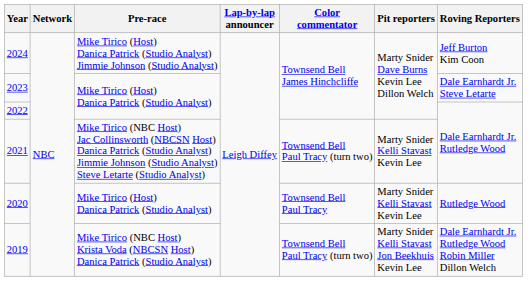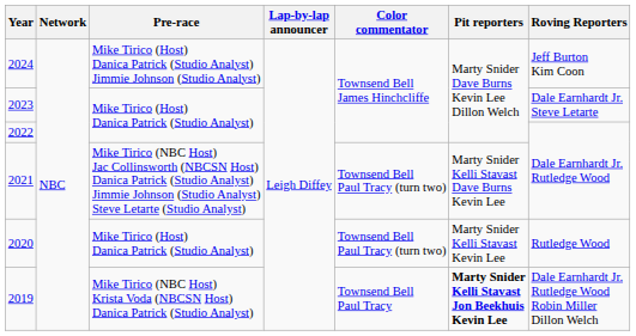 <table class="wikitable">
 <tr style="background:#efefef;">
 <th>Year</th>
 <th>Network</th>
 <th>Pre-race</th>
 <th><a href='#'>Lap-by-lap</a><br>announcer</th>
 <th><a href='#'>Color<br>commentator</a></th>
 <th>Pit reporters</th>
 <th>Roving Reporters</th>
 </tr>
 <tr>
 <td><a href='#'>2024</a></td>
 <td rowspan=6><a href='#'>NBC</a></td>
 <td><a href='#'>Mike Tirico</a> (<a href='#'>Host</a>)<br><a href='#'>Danica Patrick</a> (<a href='#'>Studio Analyst</a>)<br><a href='#'>Jimmie Johnson</a> (<a href='#'>Studio Analyst</a>)</td>
 <td rowspan=6><a href='#'>Leigh Diffey</a></td>
 <td rowspan=3><a href='#'>Townsend Bell</a><br><a href='#'>James Hinchcliffe</a></td>
 <td rowspan=3>Marty Snider<br><a href='#'>Dave Burns</a><br>Kevin Lee<br>Dillon Welch</td>
 <td><a href='#'>Jeff Burton</a><br>Kim Coon</td>
 </tr>
 <tr>
 <td><a href='#'>2023</a></td>
 <td rowspan=2><a href='#'>Mike Tirico</a> (<a href='#'>Host</a>)<br><a href='#'>Danica Patrick</a> (<a href='#'>Studio Analyst</a>)</td>
 <td><a href='#'>Dale Earnhardt Jr.</a><br><a href='#'>Steve Letarte</a></td>
 </tr>
 <tr>
 <td><a href='#'>2022</a></td>
 <td rowspan=2><a href='#'>Dale Earnhardt Jr.</a><br><a href='#'>Rutledge Wood</a></td>
 </tr>
 <tr>
 <td><a href='#'>2021</a></td>
 <td><a href='#'>Mike Tirico</a> (NBC <a href='#'>Host</a>)<br><a href='#'>Jac Collinsworth</a> (<a href='#'>NBCSN</a> <a href='#'>Host</a>)<br><a href='#'>Danica Patrick</a> (<a href='#'>Studio Analyst</a>) <br><a href='#'>Jimmie Johnson</a> (<a href='#'>Studio Analyst</a>) <br><a href='#'>Steve Letarte</a> (<a href='#'>Studio Analyst</a>)</td>
 <td><a href='#'>Townsend Bell</a><br><a href='#'>Paul Tracy</a> (turn two)</td>
-<td>Marty Snider<br><a href='#'>Kelli Stavast</a><br>Kevin Lee</td>
+<td>Marty Snider<br><a href='#'>Kelli Stavast</a><br><a href='#'>Dave Burns</a><br>Kevin Lee</td>
 </tr>
 <tr>
 <td><a href='#'>2020</a></td>
 <td><a href='#'>Mike Tirico</a> (<a href='#'>Host</a>)<br><a href='#'>Danica Patrick</a> (<a href='#'>Studio Analyst</a>)</td>
-<td><a href='#'>Townsend Bell</a><br><a href='#'>Paul Tracy</a></td>
+<td><a href='#'>Townsend Bell</a><br><a href='#'>Paul Tracy</a> (turn two)</td>
 <td>Marty Snider<br><a href='#'>Kelli Stavast</a><br>Kevin Lee</td>
 <td><a href='#'>Rutledge Wood</a></td>
 </tr>
 <tr>
 <td><a href='#'>2019</a></td>
 <td><a href='#'>Mike Tirico</a> (NBC <a href='#'>Host</a>)<br><a href='#'>Krista Voda</a> (<a href='#'>NBCSN</a> <a href='#'>Host</a>)<br><a href='#'>Danica Patrick</a> (<a href='#'>Studio Analyst</a>)</td>
-<td><a href='#'>Townsend Bell</a><br><a href='#'>Paul Tracy</a> (turn two)</td>
-<td>Marty Snider<br><a href='#'>Kelli Stavast</a><br><a href='#'>Jon Beekhuis</a><br>Kevin Lee</td>
+<td><a href='#'>Townsend Bell</a><br><a href='#'>Paul Tracy</a></td>
+<td><strong>Marty Snider<br><a href='#'>Kelli Stavast</a><br><a href='#'>Jon Beekhuis</a><br>Kevin Lee</strong></td>
 <td><a href='#'>Dale Earnhardt Jr.</a><br><a href='#'>Rutledge Wood</a><br><a href='#'>Robin Miller</a><br>Dillon Welch</td>
 </tr>
 </table>
